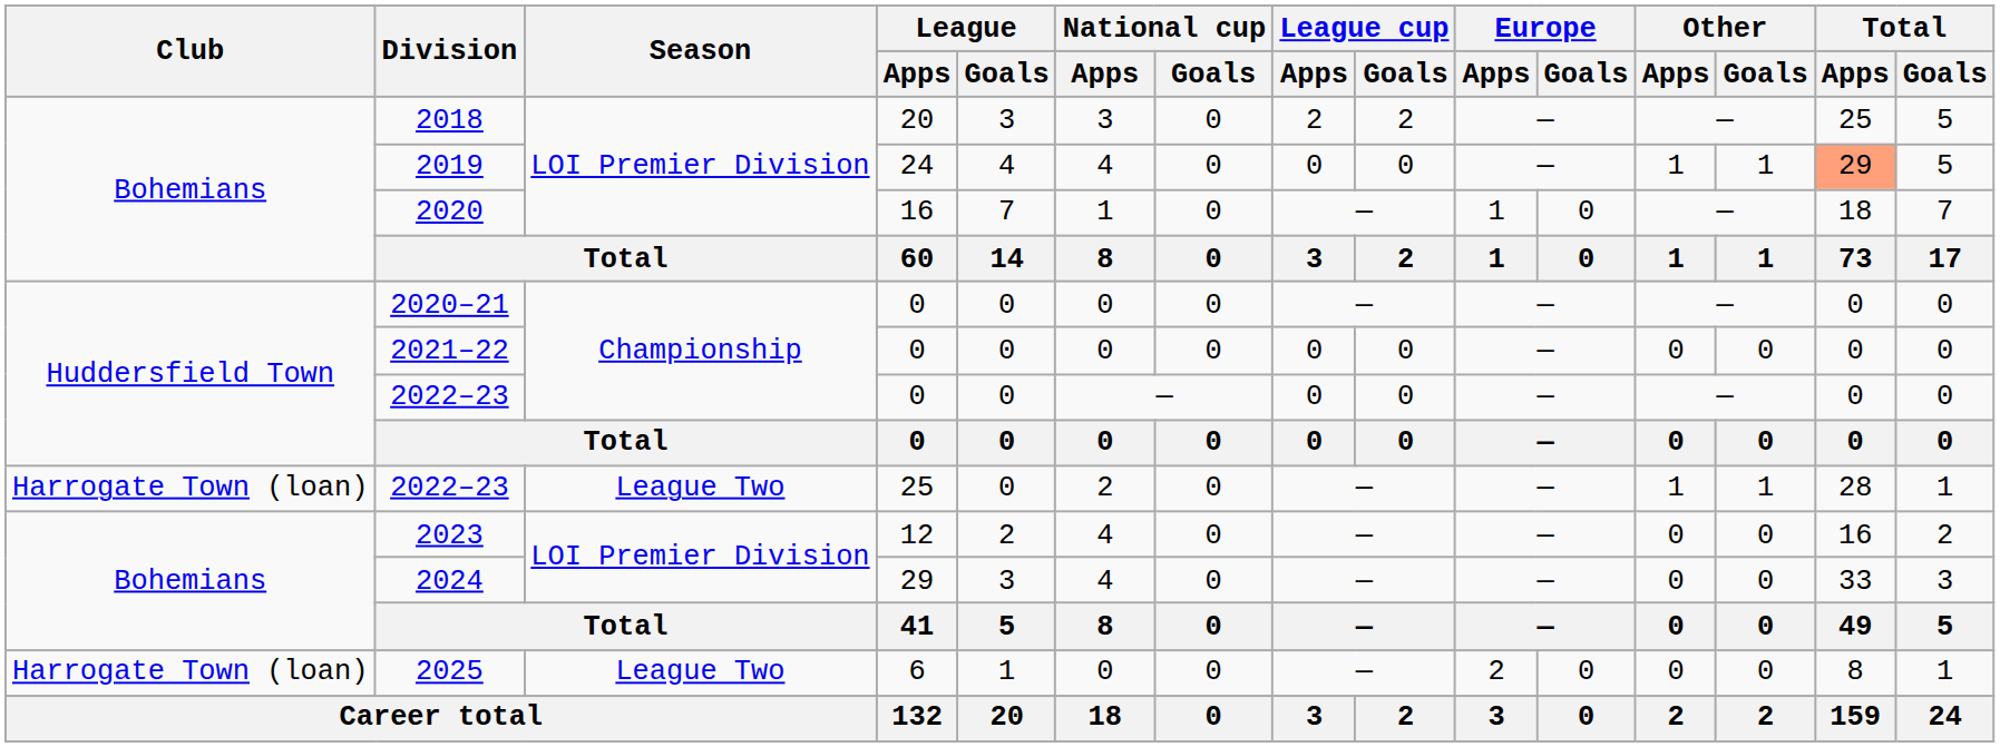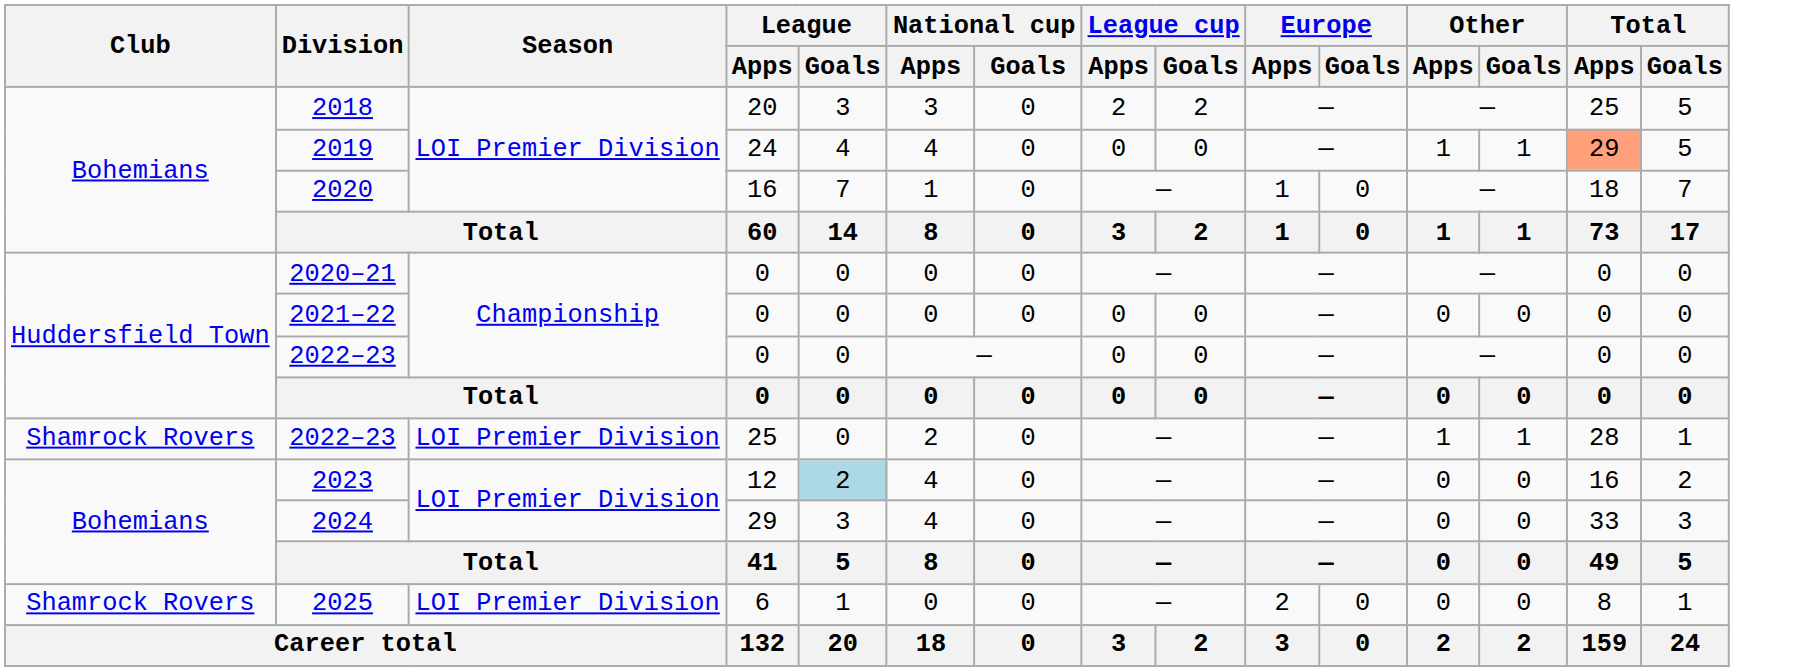 <table class=wikitable style="text-align: center">
 <tr>
 <th rowspan="2">Club</th>
 <th rowspan="2">Division</th>
 <th rowspan="2">Season</th>
 <th colspan="2">League</th>
 <th colspan="2">National cup</th>
 <th colspan="2"><a href='#'>League cup</a></th>
 <th colspan="2"><a href='#'>Europe</a></th>
 <th colspan="2">Other</th>
 <th colspan="2">Total</th>
 </tr>
 <tr>
 <th>Apps</th>
 <th>Goals</th>
 <th>Apps</th>
 <th>Goals</th>
 <th>Apps</th>
 <th>Goals</th>
 <th>Apps</th>
 <th>Goals</th>
 <th>Apps</th>
 <th>Goals</th>
 <th>Apps</th>
 <th>Goals</th>
 </tr>
 <tr>
 <td rowspan="4"><a href='#'>Bohemians</a></td>
 <td><a href='#'>2018</a></td>
 <td rowspan="3"><a href='#'>LOI Premier Division</a></td>
 <td>20</td>
 <td>3</td>
 <td>3</td>
 <td>0</td>
 <td>2</td>
 <td>2</td>
 <td colspan="2">—</td>
 <td colspan="2">—</td>
 <td>25</td>
 <td>5</td>
 </tr>
 <tr>
 <td><a href='#'>2019</a></td>
 <td>24</td>
 <td>4</td>
 <td>4</td>
 <td>0</td>
 <td>0</td>
 <td>0</td>
 <td colspan="2">—</td>
 <td>1</td>
 <td>1</td>
 <td style="background: lightsalmon;">29</td>
 <td>5</td>
 </tr>
 <tr>
 <td><a href='#'>2020</a></td>
 <td>16</td>
 <td>7</td>
 <td>1</td>
 <td>0</td>
 <td colspan="2">—</td>
 <td>1</td>
 <td>0</td>
 <td colspan="2">—</td>
 <td>18</td>
 <td>7</td>
 </tr>
 <tr>
 <th colspan="2">Total</th>
 <th>60</th>
 <th>14</th>
 <th>8</th>
 <th>0</th>
 <th>3</th>
 <th>2</th>
 <th>1</th>
 <th>0</th>
 <th>1</th>
 <th>1</th>
 <th>73</th>
 <th>17</th>
 </tr>
 <tr>
 <td rowspan="4"><a href='#'>Huddersfield Town</a></td>
 <td><a href='#'>2020–21</a></td>
 <td rowspan="3"><a href='#'>Championship</a></td>
 <td>0</td>
 <td>0</td>
 <td>0</td>
 <td>0</td>
 <td colspan="2">—</td>
 <td colspan="2">—</td>
 <td colspan="2">—</td>
 <td>0</td>
 <td>0</td>
 </tr>
 <tr>
 <td><a href='#'>2021–22</a></td>
 <td>0</td>
 <td>0</td>
 <td>0</td>
 <td>0</td>
 <td>0</td>
 <td>0</td>
 <td colspan="2">—</td>
 <td>0</td>
 <td>0</td>
 <td>0</td>
 <td>0</td>
 </tr>
 <tr>
 <td><a href='#'>2022–23</a></td>
 <td>0</td>
 <td>0</td>
 <td colspan="2">—</td>
 <td>0</td>
 <td>0</td>
 <td colspan="2">—</td>
 <td colspan="2">—</td>
 <td>0</td>
 <td>0</td>
 </tr>
 <tr>
 <th colspan="2">Total</th>
 <th>0</th>
 <th>0</th>
 <th>0</th>
 <th>0</th>
 <th>0</th>
 <th>0</th>
 <th colspan="2">—</th>
 <th>0</th>
 <th>0</th>
 <th>0</th>
 <th>0</th>
 </tr>
 <tr>
-<td><a href='#'>Harrogate Town</a> (loan)</td>
+<td><a href='#'>Shamrock Rovers</a></td>
 <td><a href='#'>2022–23</a></td>
-<td><a href='#'>League Two</a></td>
+<td><a href='#'>LOI Premier Division</a></td>
 <td>25</td>
 <td>0</td>
 <td>2</td>
 <td>0</td>
 <td colspan="2">—</td>
 <td colspan="2">—</td>
 <td>1</td>
 <td>1</td>
 <td>28</td>
 <td>1</td>
 </tr>
 <tr>
 <td rowspan="3"><a href='#'>Bohemians</a></td>
 <td><a href='#'>2023</a></td>
 <td rowspan="2"><a href='#'>LOI Premier Division</a></td>
 <td>12</td>
-<td>2</td>
+<td style="background: lightblue;">2</td>
 <td>4</td>
 <td>0</td>
 <td colspan="2">—</td>
 <td colspan="2">—</td>
 <td>0</td>
 <td>0</td>
 <td>16</td>
 <td>2</td>
 </tr>
 <tr>
 <td><a href='#'>2024</a></td>
 <td>29</td>
 <td>3</td>
 <td>4</td>
 <td>0</td>
 <td colspan="2">—</td>
 <td colspan="2">—</td>
 <td>0</td>
 <td>0</td>
 <td>33</td>
 <td>3</td>
 </tr>
 <tr>
 <th colspan="2">Total</th>
 <th>41</th>
 <th>5</th>
 <th>8</th>
 <th>0</th>
 <th colspan="2">—</th>
 <th colspan="2">—</th>
 <th>0</th>
 <th>0</th>
 <th>49</th>
 <th>5</th>
 </tr>
 <tr>
-<td><a href='#'>Harrogate Town</a> (loan)</td>
+<td><a href='#'>Shamrock Rovers</a></td>
 <td><a href='#'>2025</a></td>
-<td><a href='#'>League Two</a></td>
+<td><a href='#'>LOI Premier Division</a></td>
 <td>6</td>
 <td>1</td>
 <td>0</td>
 <td>0</td>
 <td colspan="2">—</td>
 <td>2</td>
 <td>0</td>
 <td>0</td>
 <td>0</td>
 <td>8</td>
 <td>1</td>
 </tr>
 <tr>
 <th colspan="3">Career total</th>
 <th>132</th>
 <th>20</th>
 <th>18</th>
 <th>0</th>
 <th>3</th>
 <th>2</th>
 <th>3</th>
 <th>0</th>
 <th>2</th>
 <th>2</th>
 <th>159</th>
 <th>24</th>
 </tr>
 </table>
